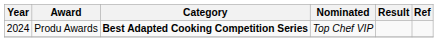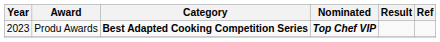 <table class="wikitable plainrowheaders">
 <tr>
 <th scope="col">Year</th>
 <th scope="col">Award</th>
 <th scope="col">Category</th>
 <th scope="col">Nominated</th>
 <th scope="col">Result</th>
 <th scope="col">Ref</th>
 </tr>
 <tr>
-<td>2024</td>
+<td>2023</td>
 <td>Produ Awards</td>
 <td><strong>Best Adapted Cooking Competition Series</strong></td>
-<td><em>Top Chef VIP</em></td>
+<td><strong><em>Top Chef VIP</em></strong></td>
 <td></td>
 <td align="center"></td>
 </tr>
 <tr>
 </tr>
 </table>
